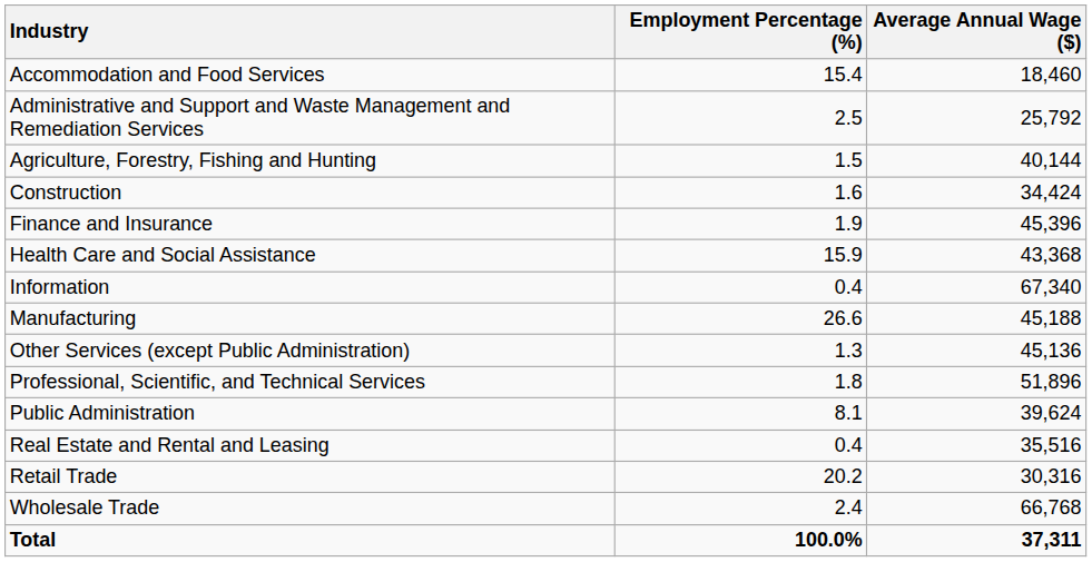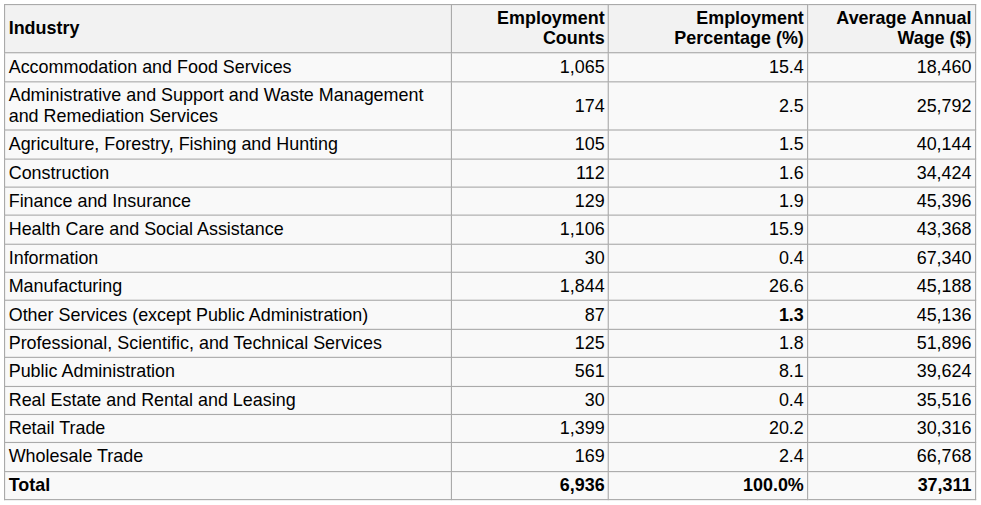 <table class="wikitable sortable">
 <tr>
 <th style="text-align:left;">Industry</th>
+<th style="text-align:right;">Employment Counts</th>
 <th style="text-align:right;">Employment Percentage (%)</th>
 <th style="text-align:right;">Average Annual Wage ($)</th>
 </tr>
 <tr>
 <td style="text-align:left;">Accommodation and Food Services</td>
+<td style="text-align:right;">1,065</td>
 <td style="text-align:right;">15.4</td>
 <td style="text-align:right;">18,460</td>
 </tr>
 <tr>
 <td style="text-align:left;">Administrative and Support and Waste Management and Remediation Services</td>
+<td style="text-align:right;">174</td>
 <td style="text-align:right;">2.5</td>
 <td style="text-align:right;">25,792</td>
 </tr>
 <tr>
 <td style="text-align:left;">Agriculture, Forestry, Fishing and Hunting</td>
+<td style="text-align:right;">105</td>
 <td style="text-align:right;">1.5</td>
 <td style="text-align:right;">40,144</td>
 </tr>
 <tr>
 <td style="text-align:left;">Construction</td>
+<td style="text-align:right;">112</td>
 <td style="text-align:right;">1.6</td>
 <td style="text-align:right;">34,424</td>
 </tr>
 <tr>
 <td style="text-align:left;">Finance and Insurance</td>
+<td style="text-align:right;">129</td>
 <td style="text-align:right;">1.9</td>
 <td style="text-align:right;">45,396</td>
 </tr>
 <tr>
 <td style="text-align:left;">Health Care and Social Assistance</td>
+<td style="text-align:right;">1,106</td>
 <td style="text-align:right;">15.9</td>
 <td style="text-align:right;">43,368</td>
 </tr>
 <tr>
 <td style="text-align:left;">Information</td>
+<td style="text-align:right;">30</td>
 <td style="text-align:right;">0.4</td>
 <td style="text-align:right;">67,340</td>
 </tr>
 <tr>
 <td style="text-align:left;">Manufacturing</td>
+<td style="text-align:right;">1,844</td>
 <td style="text-align:right;">26.6</td>
 <td style="text-align:right;">45,188</td>
 </tr>
 <tr>
 <td style="text-align:left;">Other Services (except Public Administration)</td>
-<td style="text-align:right;">1.3</td>
+<td style="text-align:right;">87</td>
+<td style="text-align:right;"><strong>1.3</strong></td>
 <td style="text-align:right;">45,136</td>
 </tr>
 <tr>
 <td style="text-align:left;">Professional, Scientific, and Technical Services</td>
+<td style="text-align:right;">125</td>
 <td style="text-align:right;">1.8</td>
 <td style="text-align:right;">51,896</td>
 </tr>
 <tr>
 <td style="text-align:left;">Public Administration</td>
+<td style="text-align:right;">561</td>
 <td style="text-align:right;">8.1</td>
 <td style="text-align:right;">39,624</td>
 </tr>
 <tr>
 <td style="text-align:left;">Real Estate and Rental and Leasing</td>
+<td style="text-align:right;">30</td>
 <td style="text-align:right;">0.4</td>
 <td style="text-align:right;">35,516</td>
 </tr>
 <tr>
 <td style="text-align:left;">Retail Trade</td>
+<td style="text-align:right;">1,399</td>
 <td style="text-align:right;">20.2</td>
 <td style="text-align:right;">30,316</td>
 </tr>
 <tr>
 <td style="text-align:left;">Wholesale Trade</td>
+<td style="text-align:right;">169</td>
 <td style="text-align:right;">2.4</td>
 <td style="text-align:right;">66,768</td>
 </tr>
 <tr>
 <td style="text-align:left; font-weight:bold;"><strong>Total</strong></td>
+<td style="text-align:right; font-weight:bold;"><strong>6,936</strong></td>
 <td style="text-align:right; font-weight:bold;"><strong>100.0%</strong></td>
 <td style="text-align:right; font-weight:bold;"><strong>37,311</strong></td>
 </tr>
 </table>
